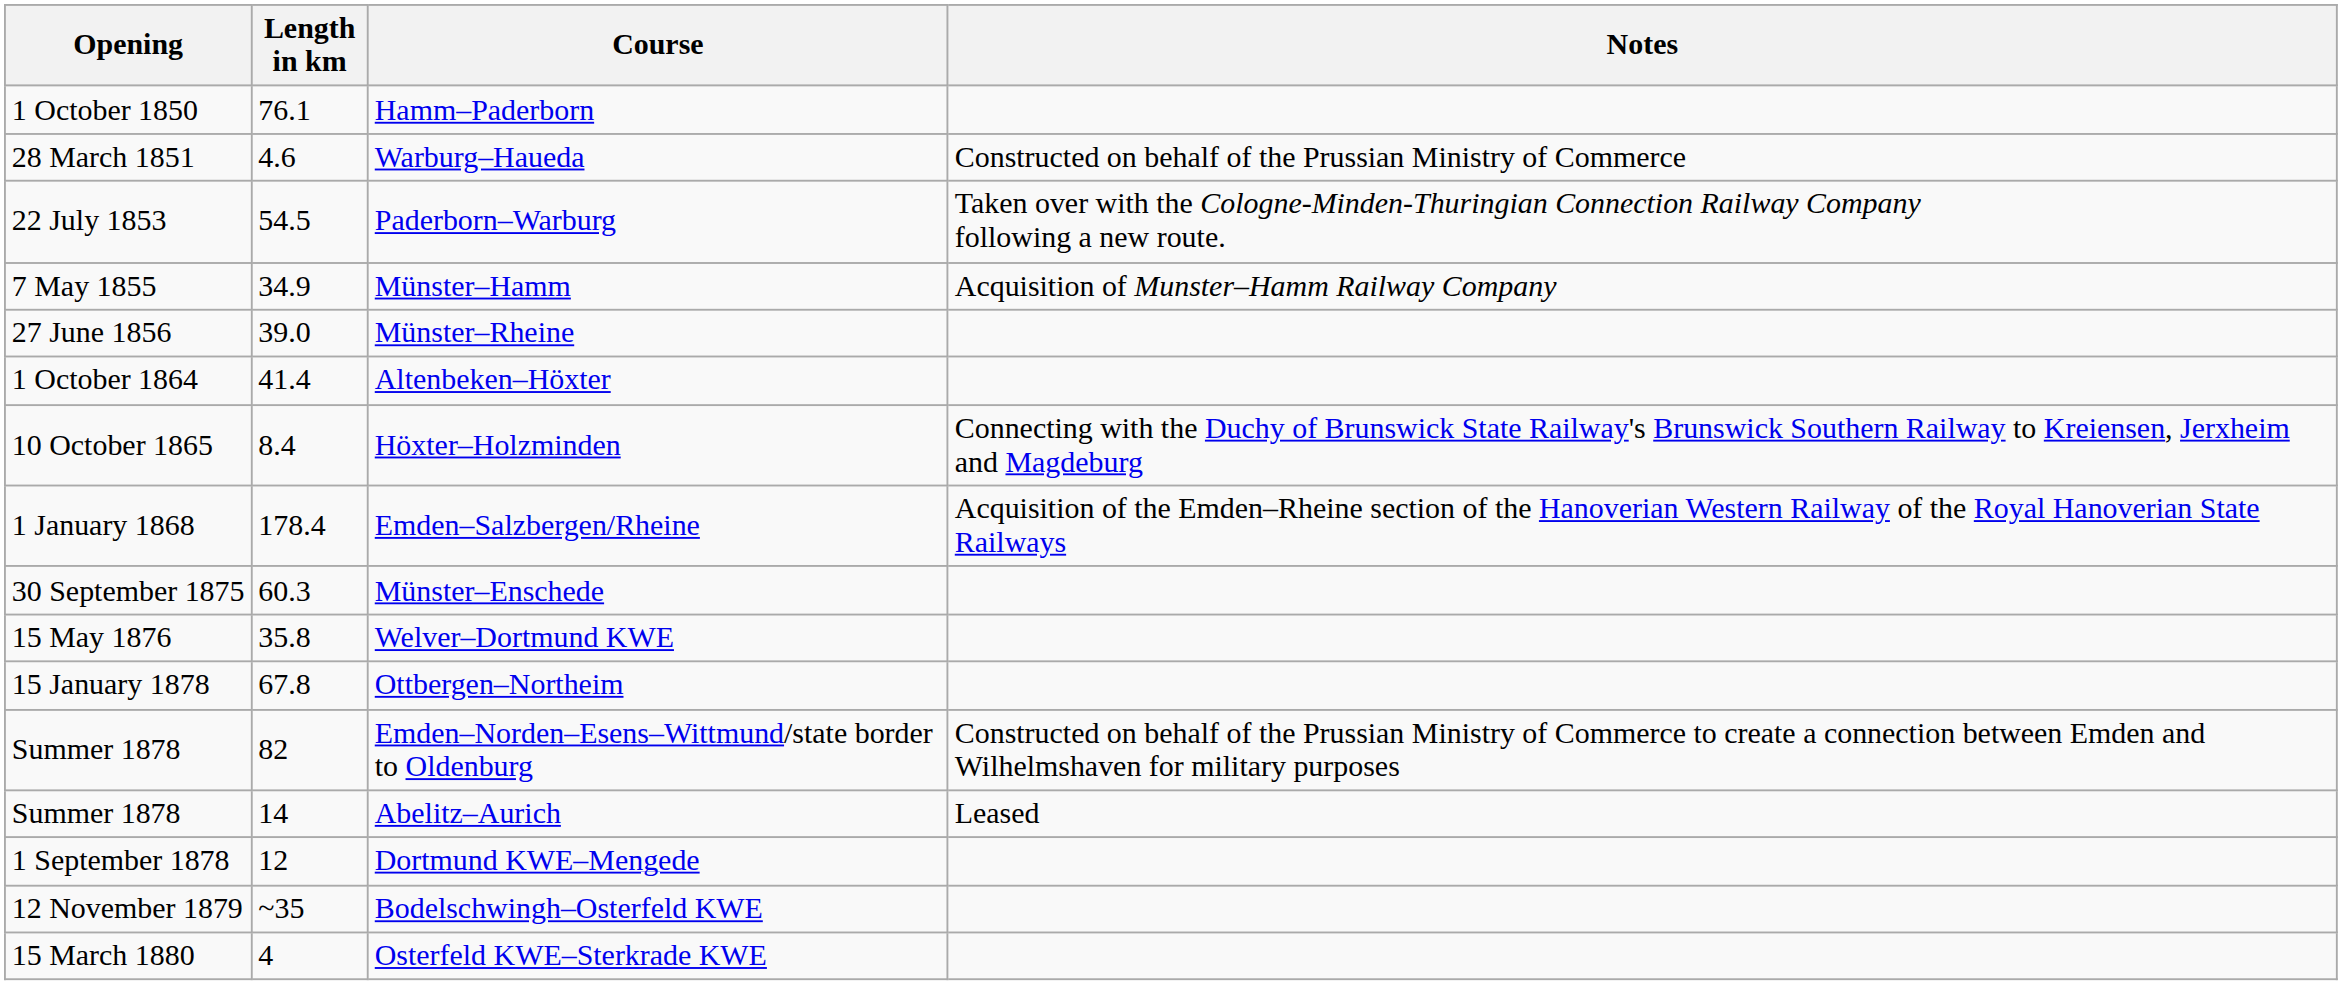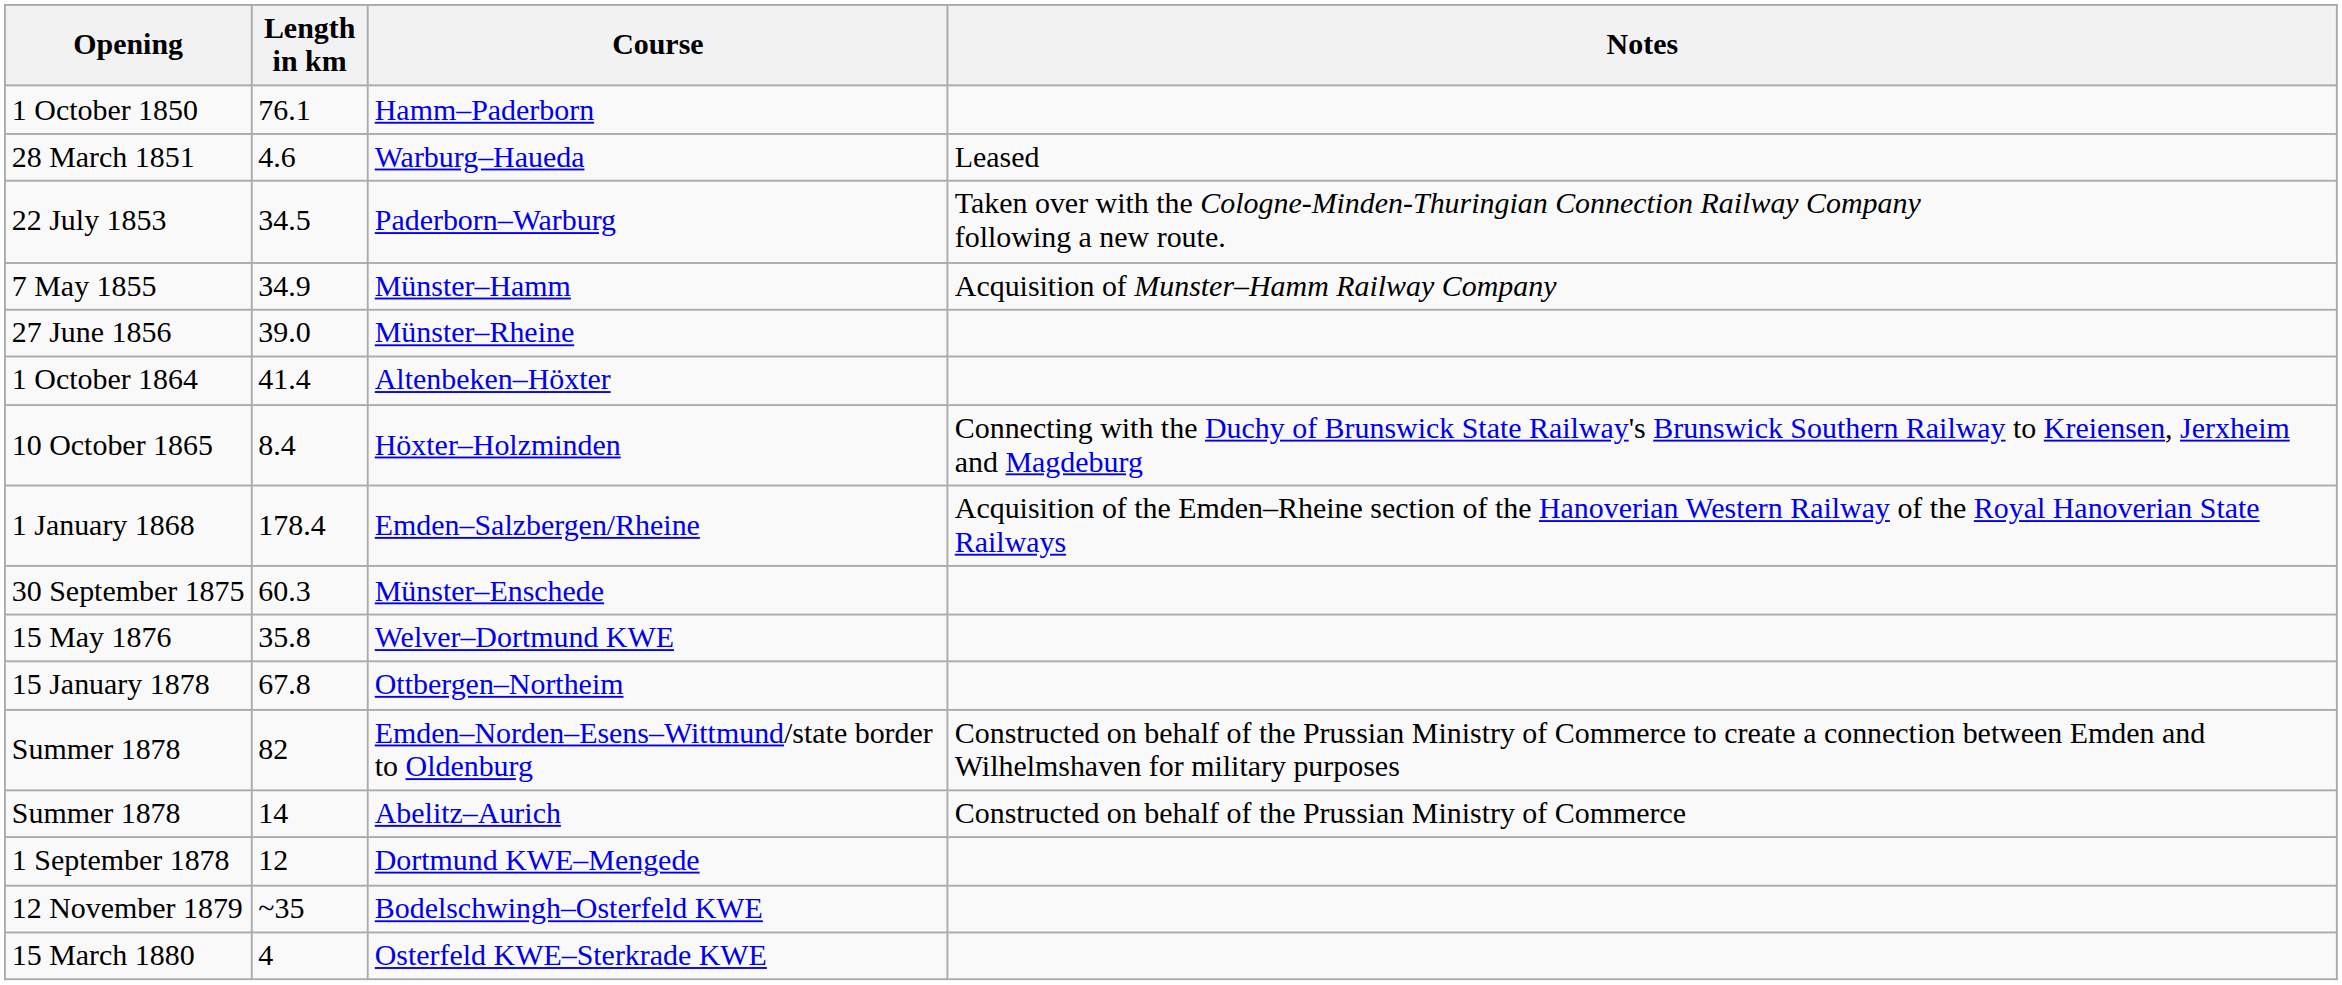 <table class="wikitable">
 <tr bgcolor="#e0e0e0">
 <th width="10%">Opening</th>
 <th width="5%">Length in km</th>
 <th width="25%">Course</th>
 <th width="60%">Notes</th>
 </tr>
 <tr>
 <td>1 October 1850</td>
 <td>76.1</td>
 <td><a href='#'>Hamm–Paderborn</a></td>
 <td></td>
 </tr>
 <tr>
 <td>28 March 1851</td>
 <td>4.6</td>
 <td><a href='#'>Warburg–Haueda</a></td>
-<td>Constructed on behalf of the Prussian Ministry of Commerce</td>
+<td>Leased</td>
 </tr>
 <tr>
 <td>22 July 1853</td>
-<td>54.5</td>
+<td>34.5</td>
 <td><a href='#'>Paderborn–Warburg</a></td>
 <td>Taken over with the <em>Cologne-Minden-Thuringian Connection Railway Company</em><br> following a new route.</td>
 </tr>
 <tr>
 <td>7 May 1855</td>
 <td>34.9</td>
 <td><a href='#'>Münster–Hamm</a></td>
 <td>Acquisition of <em>Munster–Hamm Railway Company</em></td>
 </tr>
 <tr>
 <td>27 June 1856</td>
 <td>39.0</td>
 <td><a href='#'>Münster–Rheine</a></td>
 <td></td>
 </tr>
 <tr>
 <td>1 October 1864</td>
 <td>41.4</td>
 <td><a href='#'>Altenbeken–Höxter</a></td>
 <td></td>
 </tr>
 <tr>
 <td>10 October 1865</td>
 <td>8.4</td>
 <td><a href='#'>Höxter–Holzminden</a></td>
 <td>Connecting with the <a href='#'>Duchy of Brunswick State Railway</a>'s <a href='#'>Brunswick Southern Railway</a> to <a href='#'>Kreiensen</a>, <a href='#'>Jerxheim</a> and <a href='#'>Magdeburg</a></td>
 </tr>
 <tr>
 <td>1 January 1868</td>
 <td>178.4</td>
 <td><a href='#'>Emden–Salzbergen/Rheine</a></td>
 <td>Acquisition of the Emden–Rheine section of the <a href='#'>Hanoverian Western Railway</a> of the <a href='#'>Royal Hanoverian State Railways</a></td>
 </tr>
 <tr>
 <td>30 September 1875</td>
 <td>60.3</td>
 <td><a href='#'>Münster–Enschede</a></td>
 <td></td>
 </tr>
 <tr>
 <td>15 May 1876</td>
 <td>35.8</td>
 <td><a href='#'>Welver–Dortmund KWE</a></td>
 <td></td>
 </tr>
 <tr>
 <td>15 January 1878</td>
 <td>67.8</td>
 <td><a href='#'>Ottbergen–Northeim</a></td>
 <td></td>
 </tr>
 <tr>
 <td>Summer 1878</td>
 <td>82</td>
 <td><a href='#'>Emden–Norden–Esens–Wittmund</a>/state border to <a href='#'>Oldenburg</a></td>
 <td>Constructed on behalf of the Prussian Ministry of Commerce to create a connection between Emden and Wilhelmshaven for military purposes</td>
 </tr>
 <tr>
 <td>Summer 1878</td>
 <td>14</td>
 <td><a href='#'>Abelitz–Aurich</a></td>
-<td>Leased</td>
+<td>Constructed on behalf of the Prussian Ministry of Commerce</td>
 </tr>
 <tr>
 <td>1 September 1878</td>
 <td>12</td>
 <td><a href='#'>Dortmund KWE–Mengede</a></td>
 <td></td>
 </tr>
 <tr>
 <td>12 November 1879</td>
 <td>~35</td>
 <td><a href='#'>Bodelschwingh–Osterfeld KWE</a></td>
 <td></td>
 </tr>
 <tr>
 <td>15 March 1880</td>
 <td>4</td>
 <td><a href='#'>Osterfeld KWE–Sterkrade KWE</a></td>
 <td></td>
 </tr>
 </table>
